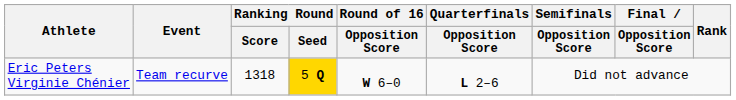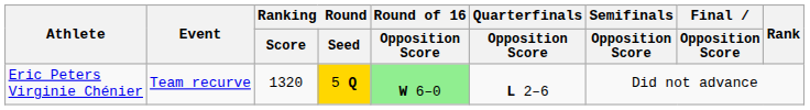 <table class="wikitable" style="font-size:90%">
 <tr>
 <th rowspan=2>Athlete</th>
 <th rowspan=2>Event</th>
 <th colspan=2>Ranking Round</th>
 <th>Round of 16</th>
 <th>Quarterfinals</th>
 <th>Semifinals</th>
 <th>Final / </th>
 <th rowspan=2>Rank</th>
 </tr>
 <tr style="font-size:95%">
 <th>Score</th>
 <th>Seed</th>
 <th>Opposition<br>Score</th>
 <th>Opposition<br>Score</th>
 <th>Opposition<br>Score</th>
 <th>Opposition<br>Score</th>
 </tr>
 <tr align=center>
 <td align=left><a href='#'>Eric Peters</a><br><a href='#'>Virginie Chénier</a></td>
 <td align=left><a href='#'>Team recurve</a></td>
-<td>1318</td>
+<td>1320</td>
 <td style="background: gold;">5 <strong>Q</strong></td>
-<td><br><strong>W</strong> 6–0</td>
+<td style="background: lightgreen;"><br><strong>W</strong> 6–0</td>
 <td><br><strong>L</strong> 2–6</td>
 <td colspan=3>Did not advance</td>
 </tr>
 </table>
